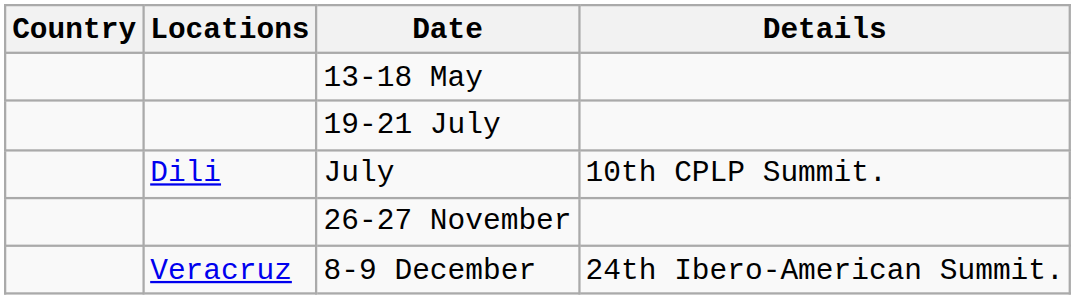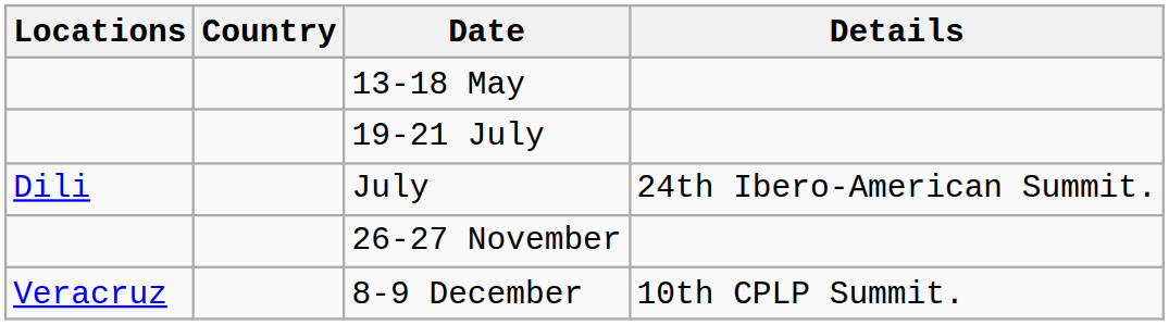 <table class="wikitable">
 <tr>
+<th>Locations</th>
 <th>Country</th>
-<th>Locations</th>
 <th>Date</th>
 <th>Details</th>
 </tr>
 <tr>
 <td></td>
 <td></td>
 <td>13-18 May</td>
 <td></td>
 </tr>
 <tr>
 <td></td>
 <td></td>
 <td>19-21 July</td>
 <td></td>
 </tr>
 <tr>
+<td><a href='#'>Dili</a></td>
 <td></td>
-<td><a href='#'>Dili</a></td>
 <td>July</td>
-<td>10th CPLP Summit.</td>
+<td>24th Ibero-American Summit.</td>
 </tr>
 <tr>
 <td></td>
 <td></td>
 <td>26-27 November</td>
 <td></td>
 </tr>
 <tr>
+<td><a href='#'>Veracruz</a></td>
 <td></td>
-<td><a href='#'>Veracruz</a></td>
 <td>8-9 December</td>
-<td>24th Ibero-American Summit.</td>
+<td>10th CPLP Summit.</td>
 </tr>
 </table>
